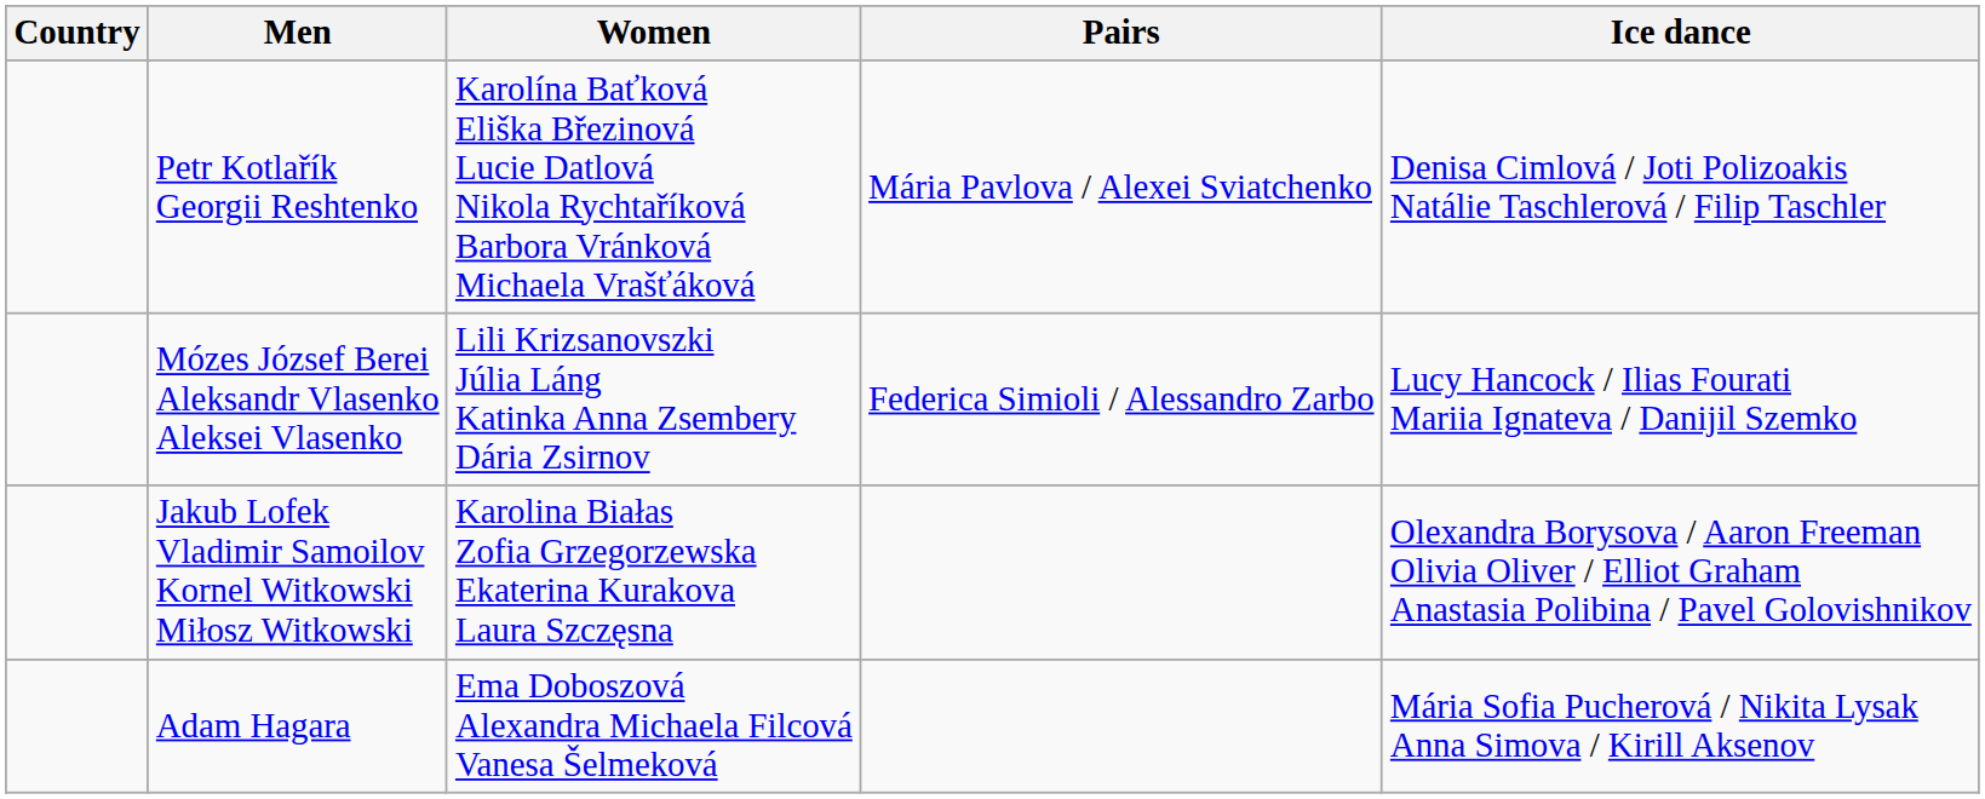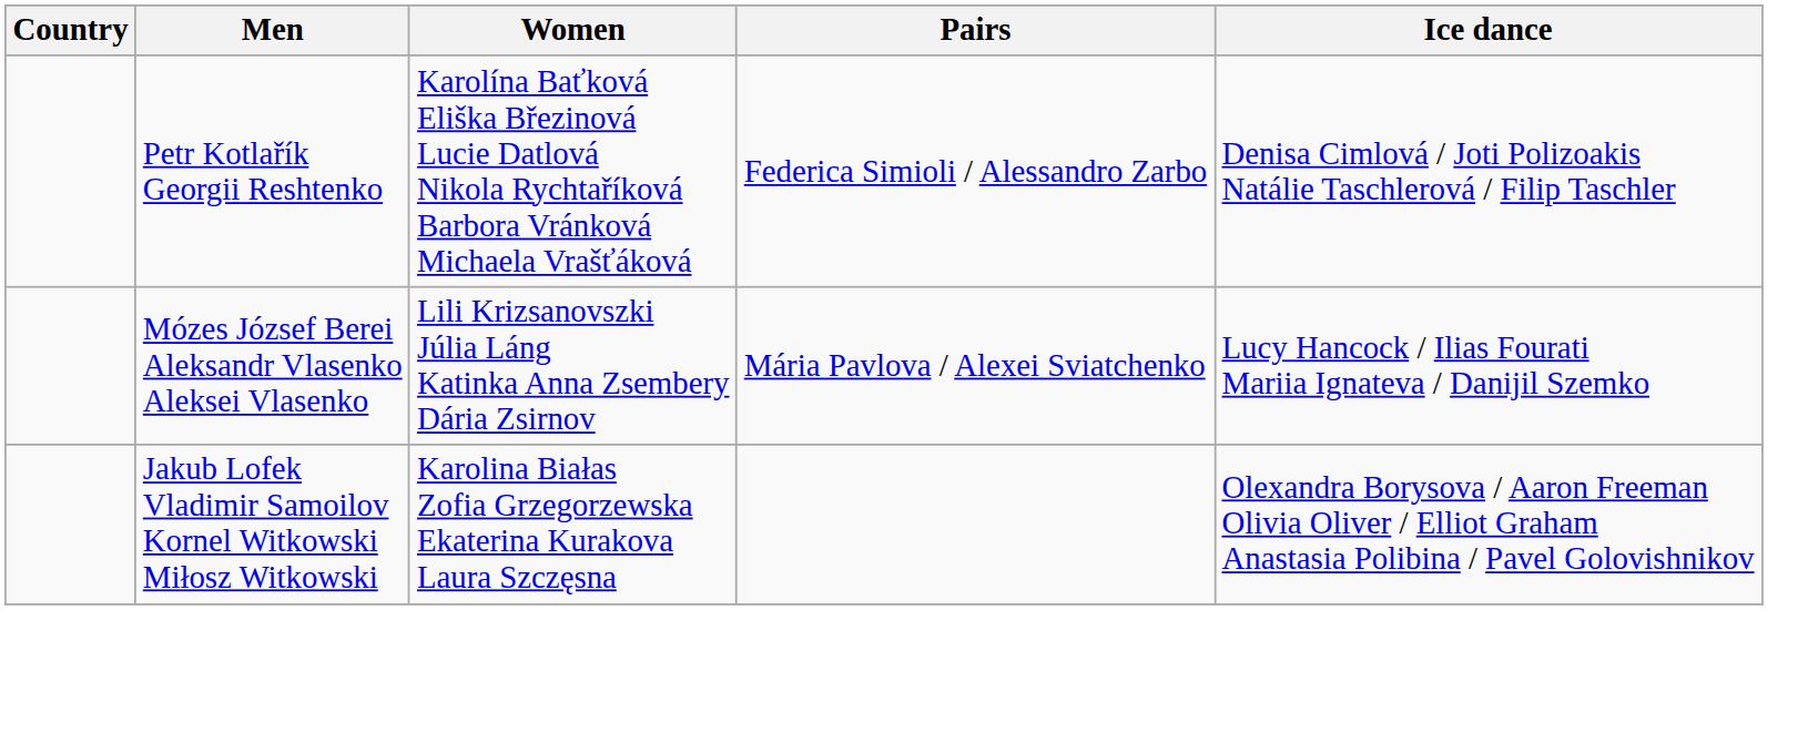 <table class="wikitable">
 <tr>
 <th>Country</th>
 <th>Men</th>
 <th>Women</th>
 <th>Pairs</th>
 <th>Ice dance</th>
 </tr>
 <tr>
 <td></td>
 <td><a href='#'>Petr Kotlařík</a> <br> <a href='#'>Georgii Reshtenko</a></td>
 <td><a href='#'>Karolína Baťková</a> <br> <a href='#'>Eliška Březinová</a> <br> <a href='#'>Lucie Datlová</a> <br> <a href='#'>Nikola Rychtaříková</a> <br> <a href='#'>Barbora Vránková</a> <br> <a href='#'>Michaela Vrašťáková</a></td>
-<td><a href='#'>Mária Pavlova</a> / <a href='#'>Alexei Sviatchenko</a></td>
+<td><a href='#'>Federica Simioli</a> / <a href='#'>Alessandro Zarbo</a></td>
 <td><a href='#'>Denisa Cimlová</a> / <a href='#'>Joti Polizoakis</a> <br> <a href='#'>Natálie Taschlerová</a> / <a href='#'>Filip Taschler</a></td>
 </tr>
 <tr>
 <td></td>
 <td><a href='#'>Mózes József Berei</a> <br> <a href='#'>Aleksandr Vlasenko</a> <br> <a href='#'>Aleksei Vlasenko</a></td>
 <td><a href='#'>Lili Krizsanovszki</a> <br> <a href='#'>Júlia Láng</a> <br> <a href='#'>Katinka Anna Zsembery</a> <br> <a href='#'>Dária Zsirnov</a></td>
-<td><a href='#'>Federica Simioli</a> / <a href='#'>Alessandro Zarbo</a></td>
+<td><a href='#'>Mária Pavlova</a> / <a href='#'>Alexei Sviatchenko</a></td>
 <td><a href='#'>Lucy Hancock</a> / <a href='#'>Ilias Fourati</a> <br> <a href='#'>Mariia Ignateva</a> / <a href='#'>Danijil Szemko</a></td>
 </tr>
 <tr>
 <td></td>
 <td><a href='#'>Jakub Lofek</a> <br> <a href='#'>Vladimir Samoilov</a> <br> <a href='#'>Kornel Witkowski</a> <br> <a href='#'>Miłosz Witkowski</a></td>
 <td><a href='#'>Karolina Białas</a> <br> <a href='#'>Zofia Grzegorzewska</a> <br> <a href='#'>Ekaterina Kurakova</a> <br> <a href='#'>Laura Szczęsna</a></td>
 <td></td>
 <td><a href='#'>Olexandra Borysova</a> / <a href='#'>Aaron Freeman</a> <br> <a href='#'>Olivia Oliver</a> / <a href='#'>Elliot Graham</a> <br> <a href='#'>Anastasia Polibina</a> / <a href='#'>Pavel Golovishnikov</a></td>
 </tr>
-<tr>
-<td></td>
-<td><a href='#'>Adam Hagara</a></td>
-<td><a href='#'>Ema Doboszová</a> <br> <a href='#'>Alexandra Michaela Filcová</a> <br> <a href='#'>Vanesa Šelmeková</a></td>
-<td></td>
-<td><a href='#'>Mária Sofia Pucherová</a> / <a href='#'>Nikita Lysak</a> <br> <a href='#'>Anna Simova</a> / <a href='#'>Kirill Aksenov</a></td>
-</tr>
 </table>
